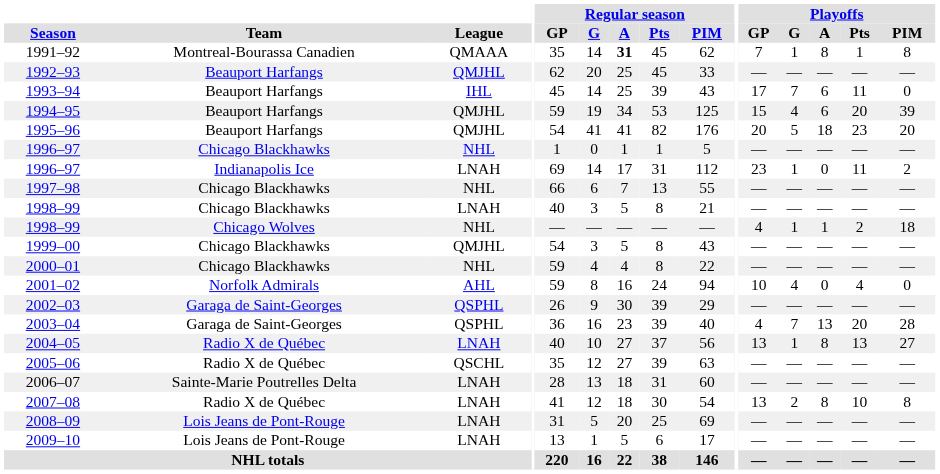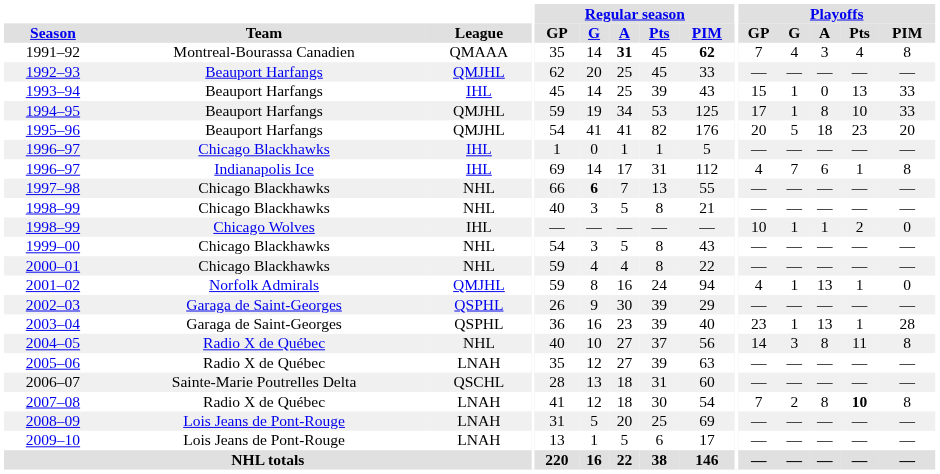 <table border="0" cellpadding="1" cellspacing="0" style="text-align:center; width:60em">
 <tr bgcolor="#e0e0e0">
 <th colspan="3" bgcolor="#ffffff"></th>
 <th rowspan="100" bgcolor="#ffffff"></th>
 <th colspan="5"><a href='#'>Regular season</a></th>
 <th rowspan="100" bgcolor="#ffffff"></th>
 <th colspan="5"><a href='#'>Playoffs</a></th>
 </tr>
 <tr bgcolor="#e0e0e0">
 <th><a href='#'>Season</a></th>
 <th>Team</th>
 <th>League</th>
 <th>GP</th>
 <th><a href='#'>G</a></th>
 <th><a href='#'>A</a></th>
 <th><a href='#'>Pts</a></th>
 <th><a href='#'>PIM</a></th>
 <th>GP</th>
 <th>G</th>
 <th>A</th>
 <th>Pts</th>
 <th>PIM</th>
 </tr>
 <tr>
 <td>1991–92</td>
 <td>Montreal-Bourassa Canadien</td>
 <td>QMAAA</td>
 <td>35</td>
 <td>14</td>
 <td><strong>31</strong></td>
 <td>45</td>
-<td>62</td>
+<td><strong>62</strong></td>
 <td>7</td>
-<td>1</td>
-<td>8</td>
-<td>1</td>
+<td>4</td>
+<td>3</td>
+<td>4</td>
 <td>8</td>
 </tr>
 <tr bgcolor="#f0f0f0">
 <td><a href='#'>1992–93</a></td>
 <td><a href='#'>Beauport Harfangs</a></td>
 <td><a href='#'>QMJHL</a></td>
 <td>62</td>
 <td>20</td>
 <td>25</td>
 <td>45</td>
 <td>33</td>
 <td>—</td>
 <td>—</td>
 <td>—</td>
 <td>—</td>
 <td>—</td>
 </tr>
 <tr>
 <td><a href='#'>1993–94</a></td>
 <td>Beauport Harfangs</td>
 <td><a href='#'>IHL</a></td>
 <td>45</td>
 <td>14</td>
 <td>25</td>
 <td>39</td>
 <td>43</td>
-<td>17</td>
-<td>7</td>
-<td>6</td>
-<td>11</td>
+<td>15</td>
+<td>1</td>
 <td>0</td>
+<td>13</td>
+<td>33</td>
 </tr>
 <tr bgcolor="#f0f0f0">
 <td><a href='#'>1994–95</a></td>
 <td>Beauport Harfangs</td>
 <td>QMJHL</td>
 <td>59</td>
 <td>19</td>
 <td>34</td>
 <td>53</td>
 <td>125</td>
-<td>15</td>
-<td>4</td>
-<td>6</td>
-<td>20</td>
-<td>39</td>
+<td>17</td>
+<td>1</td>
+<td>8</td>
+<td>10</td>
+<td>33</td>
 </tr>
 <tr>
 <td><a href='#'>1995–96</a></td>
 <td>Beauport Harfangs</td>
 <td>QMJHL</td>
 <td>54</td>
 <td>41</td>
 <td>41</td>
 <td>82</td>
 <td>176</td>
 <td>20</td>
 <td>5</td>
 <td>18</td>
 <td>23</td>
 <td>20</td>
 </tr>
 <tr bgcolor="#f0f0f0">
 <td><a href='#'>1996–97</a></td>
 <td><a href='#'>Chicago Blackhawks</a></td>
-<td><a href='#'>NHL</a></td>
+<td><a href='#'>IHL</a></td>
 <td>1</td>
 <td>0</td>
 <td>1</td>
 <td>1</td>
 <td>5</td>
 <td>—</td>
 <td>—</td>
 <td>—</td>
 <td>—</td>
 <td>—</td>
 </tr>
 <tr>
 <td><a href='#'>1996–97</a></td>
 <td><a href='#'>Indianapolis Ice</a></td>
-<td>LNAH</td>
+<td><a href='#'>IHL</a></td>
 <td>69</td>
 <td>14</td>
 <td>17</td>
 <td>31</td>
 <td>112</td>
-<td>23</td>
+<td>4</td>
+<td>7</td>
+<td>6</td>
 <td>1</td>
-<td>0</td>
-<td>11</td>
-<td>2</td>
+<td>8</td>
 </tr>
 <tr bgcolor="#f0f0f0">
 <td><a href='#'>1997–98</a></td>
 <td>Chicago Blackhawks</td>
 <td>NHL</td>
 <td>66</td>
-<td>6</td>
+<td><strong>6</strong></td>
 <td>7</td>
 <td>13</td>
 <td>55</td>
 <td>—</td>
 <td>—</td>
 <td>—</td>
 <td>—</td>
 <td>—</td>
 </tr>
 <tr>
 <td><a href='#'>1998–99</a></td>
 <td>Chicago Blackhawks</td>
-<td>LNAH</td>
+<td>NHL</td>
 <td>40</td>
 <td>3</td>
 <td>5</td>
 <td>8</td>
 <td>21</td>
 <td>—</td>
 <td>—</td>
 <td>—</td>
 <td>—</td>
 <td>—</td>
 </tr>
 <tr bgcolor="#f0f0f0">
 <td><a href='#'>1998–99</a></td>
 <td><a href='#'>Chicago Wolves</a></td>
-<td>NHL</td>
+<td>IHL</td>
 <td>—</td>
 <td>—</td>
 <td>—</td>
 <td>—</td>
 <td>—</td>
-<td>4</td>
+<td>10</td>
 <td>1</td>
 <td>1</td>
 <td>2</td>
-<td>18</td>
+<td>0</td>
 </tr>
 <tr>
 <td><a href='#'>1999–00</a></td>
 <td>Chicago Blackhawks</td>
-<td>QMJHL</td>
+<td>NHL</td>
 <td>54</td>
 <td>3</td>
 <td>5</td>
 <td>8</td>
 <td>43</td>
 <td>—</td>
 <td>—</td>
 <td>—</td>
 <td>—</td>
 <td>—</td>
 </tr>
 <tr bgcolor="#f0f0f0">
 <td><a href='#'>2000–01</a></td>
 <td>Chicago Blackhawks</td>
 <td>NHL</td>
 <td>59</td>
 <td>4</td>
 <td>4</td>
 <td>8</td>
 <td>22</td>
 <td>—</td>
 <td>—</td>
 <td>—</td>
 <td>—</td>
 <td>—</td>
 </tr>
 <tr>
 <td><a href='#'>2001–02</a></td>
 <td><a href='#'>Norfolk Admirals</a></td>
-<td><a href='#'>AHL</a></td>
+<td><a href='#'>QMJHL</a></td>
 <td>59</td>
 <td>8</td>
 <td>16</td>
 <td>24</td>
 <td>94</td>
-<td>10</td>
 <td>4</td>
-<td>0</td>
-<td>4</td>
+<td>1</td>
+<td>13</td>
+<td>1</td>
 <td>0</td>
 </tr>
 <tr bgcolor="#f0f0f0">
 <td><a href='#'>2002–03</a></td>
 <td><a href='#'>Garaga de Saint-Georges</a></td>
 <td><a href='#'>QSPHL</a></td>
 <td>26</td>
 <td>9</td>
 <td>30</td>
 <td>39</td>
 <td>29</td>
 <td>—</td>
 <td>—</td>
 <td>—</td>
 <td>—</td>
 <td>—</td>
 </tr>
 <tr>
 <td><a href='#'>2003–04</a></td>
 <td>Garaga de Saint-Georges</td>
 <td>QSPHL</td>
 <td>36</td>
 <td>16</td>
 <td>23</td>
 <td>39</td>
 <td>40</td>
-<td>4</td>
-<td>7</td>
+<td>23</td>
+<td>1</td>
 <td>13</td>
-<td>20</td>
+<td>1</td>
 <td>28</td>
 </tr>
 <tr bgcolor="#f0f0f0">
 <td><a href='#'>2004–05</a></td>
 <td><a href='#'>Radio X de Québec</a></td>
-<td><a href='#'>LNAH</a></td>
+<td>NHL</td>
 <td>40</td>
 <td>10</td>
 <td>27</td>
 <td>37</td>
 <td>56</td>
-<td>13</td>
-<td>1</td>
+<td>14</td>
+<td>3</td>
 <td>8</td>
-<td>13</td>
-<td>27</td>
+<td>11</td>
+<td>8</td>
 </tr>
 <tr>
 <td><a href='#'>2005–06</a></td>
 <td>Radio X de Québec</td>
-<td>QSCHL</td>
+<td>LNAH</td>
 <td>35</td>
 <td>12</td>
 <td>27</td>
 <td>39</td>
 <td>63</td>
 <td>—</td>
 <td>—</td>
 <td>—</td>
 <td>—</td>
 <td>—</td>
 </tr>
 <tr bgcolor="#f0f0f0">
 <td>2006–07</td>
 <td>Sainte-Marie Poutrelles Delta</td>
-<td>LNAH</td>
+<td>QSCHL</td>
 <td>28</td>
 <td>13</td>
 <td>18</td>
 <td>31</td>
 <td>60</td>
 <td>—</td>
 <td>—</td>
 <td>—</td>
 <td>—</td>
 <td>—</td>
 </tr>
 <tr>
 <td><a href='#'>2007–08</a></td>
 <td>Radio X de Québec</td>
 <td>LNAH</td>
 <td>41</td>
 <td>12</td>
 <td>18</td>
 <td>30</td>
 <td>54</td>
-<td>13</td>
+<td>7</td>
 <td>2</td>
 <td>8</td>
-<td>10</td>
+<td><strong>10</strong></td>
 <td>8</td>
 </tr>
 <tr bgcolor="#f0f0f0">
 <td><a href='#'>2008–09</a></td>
 <td><a href='#'>Lois Jeans de Pont-Rouge</a></td>
 <td>LNAH</td>
 <td>31</td>
 <td>5</td>
 <td>20</td>
 <td>25</td>
 <td>69</td>
 <td>—</td>
 <td>—</td>
 <td>—</td>
 <td>—</td>
 <td>—</td>
 </tr>
 <tr>
 <td><a href='#'>2009–10</a></td>
 <td>Lois Jeans de Pont-Rouge</td>
 <td>LNAH</td>
 <td>13</td>
 <td>1</td>
 <td>5</td>
 <td>6</td>
 <td>17</td>
 <td>—</td>
 <td>—</td>
 <td>—</td>
 <td>—</td>
 <td>—</td>
 </tr>
 <tr bgcolor="#e0e0e0">
 <th colspan="3">NHL totals</th>
 <th>220</th>
 <th>16</th>
 <th>22</th>
 <th>38</th>
 <th>146</th>
 <th>—</th>
 <th>—</th>
 <th>—</th>
 <th>—</th>
 <th>—</th>
 </tr>
 </table>
